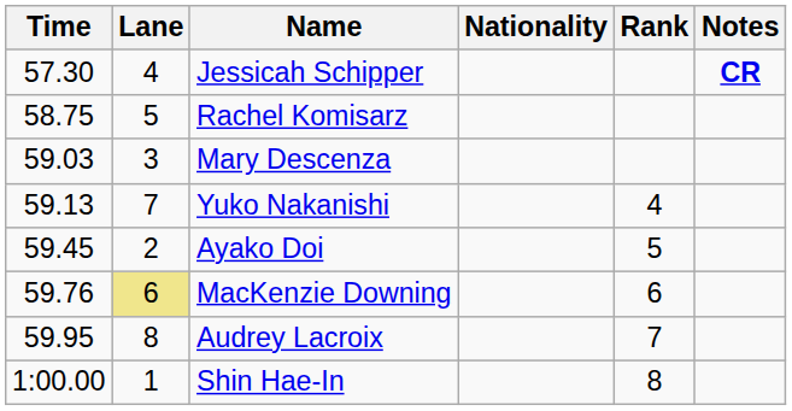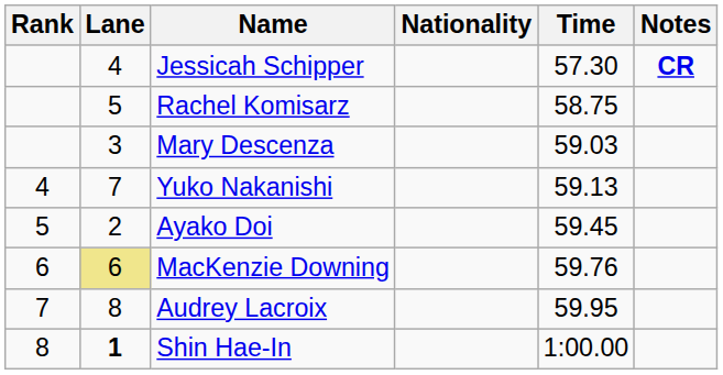 <table class="wikitable sortable" style="text-align:center">
 <tr>
-<th>Time</th>
+<th>Rank</th>
 <th>Lane</th>
 <th>Name</th>
 <th>Nationality</th>
-<th>Rank</th>
+<th>Time</th>
 <th>Notes</th>
 </tr>
 <tr>
-<td>57.30</td>
+<td></td>
 <td>4</td>
 <td align=left><a href='#'>Jessicah Schipper</a></td>
 <td align=left></td>
-<td></td>
+<td>57.30</td>
 <td><strong><a href='#'>CR</a></strong></td>
 </tr>
 <tr>
-<td>58.75</td>
+<td></td>
 <td>5</td>
 <td align=left><a href='#'>Rachel Komisarz</a></td>
 <td align=left></td>
-<td></td>
+<td>58.75</td>
 <td></td>
 </tr>
 <tr>
-<td>59.03</td>
+<td></td>
 <td>3</td>
 <td align=left><a href='#'>Mary Descenza</a></td>
 <td align=left></td>
-<td></td>
+<td>59.03</td>
 <td></td>
 </tr>
 <tr>
-<td>59.13</td>
+<td>4</td>
 <td>7</td>
 <td align=left><a href='#'>Yuko Nakanishi</a></td>
 <td align=left></td>
-<td>4</td>
+<td>59.13</td>
 <td></td>
 </tr>
 <tr>
-<td>59.45</td>
+<td>5</td>
 <td>2</td>
 <td align=left><a href='#'>Ayako Doi</a></td>
 <td align=left></td>
-<td>5</td>
+<td>59.45</td>
 <td></td>
 </tr>
 <tr>
-<td>59.76</td>
+<td>6</td>
 <td style="background: khaki;">6</td>
 <td align=left><a href='#'>MacKenzie Downing</a></td>
 <td align=left></td>
-<td>6</td>
+<td>59.76</td>
 <td></td>
 </tr>
 <tr>
-<td>59.95</td>
+<td>7</td>
 <td>8</td>
 <td align=left><a href='#'>Audrey Lacroix</a></td>
 <td align=left></td>
-<td>7</td>
+<td>59.95</td>
 <td></td>
 </tr>
 <tr>
-<td>1:00.00</td>
-<td>1</td>
+<td>8</td>
+<td><strong>1</strong></td>
 <td align=left><a href='#'>Shin Hae-In</a></td>
 <td align=left></td>
-<td>8</td>
+<td>1:00.00</td>
 <td></td>
 </tr>
 </table>
